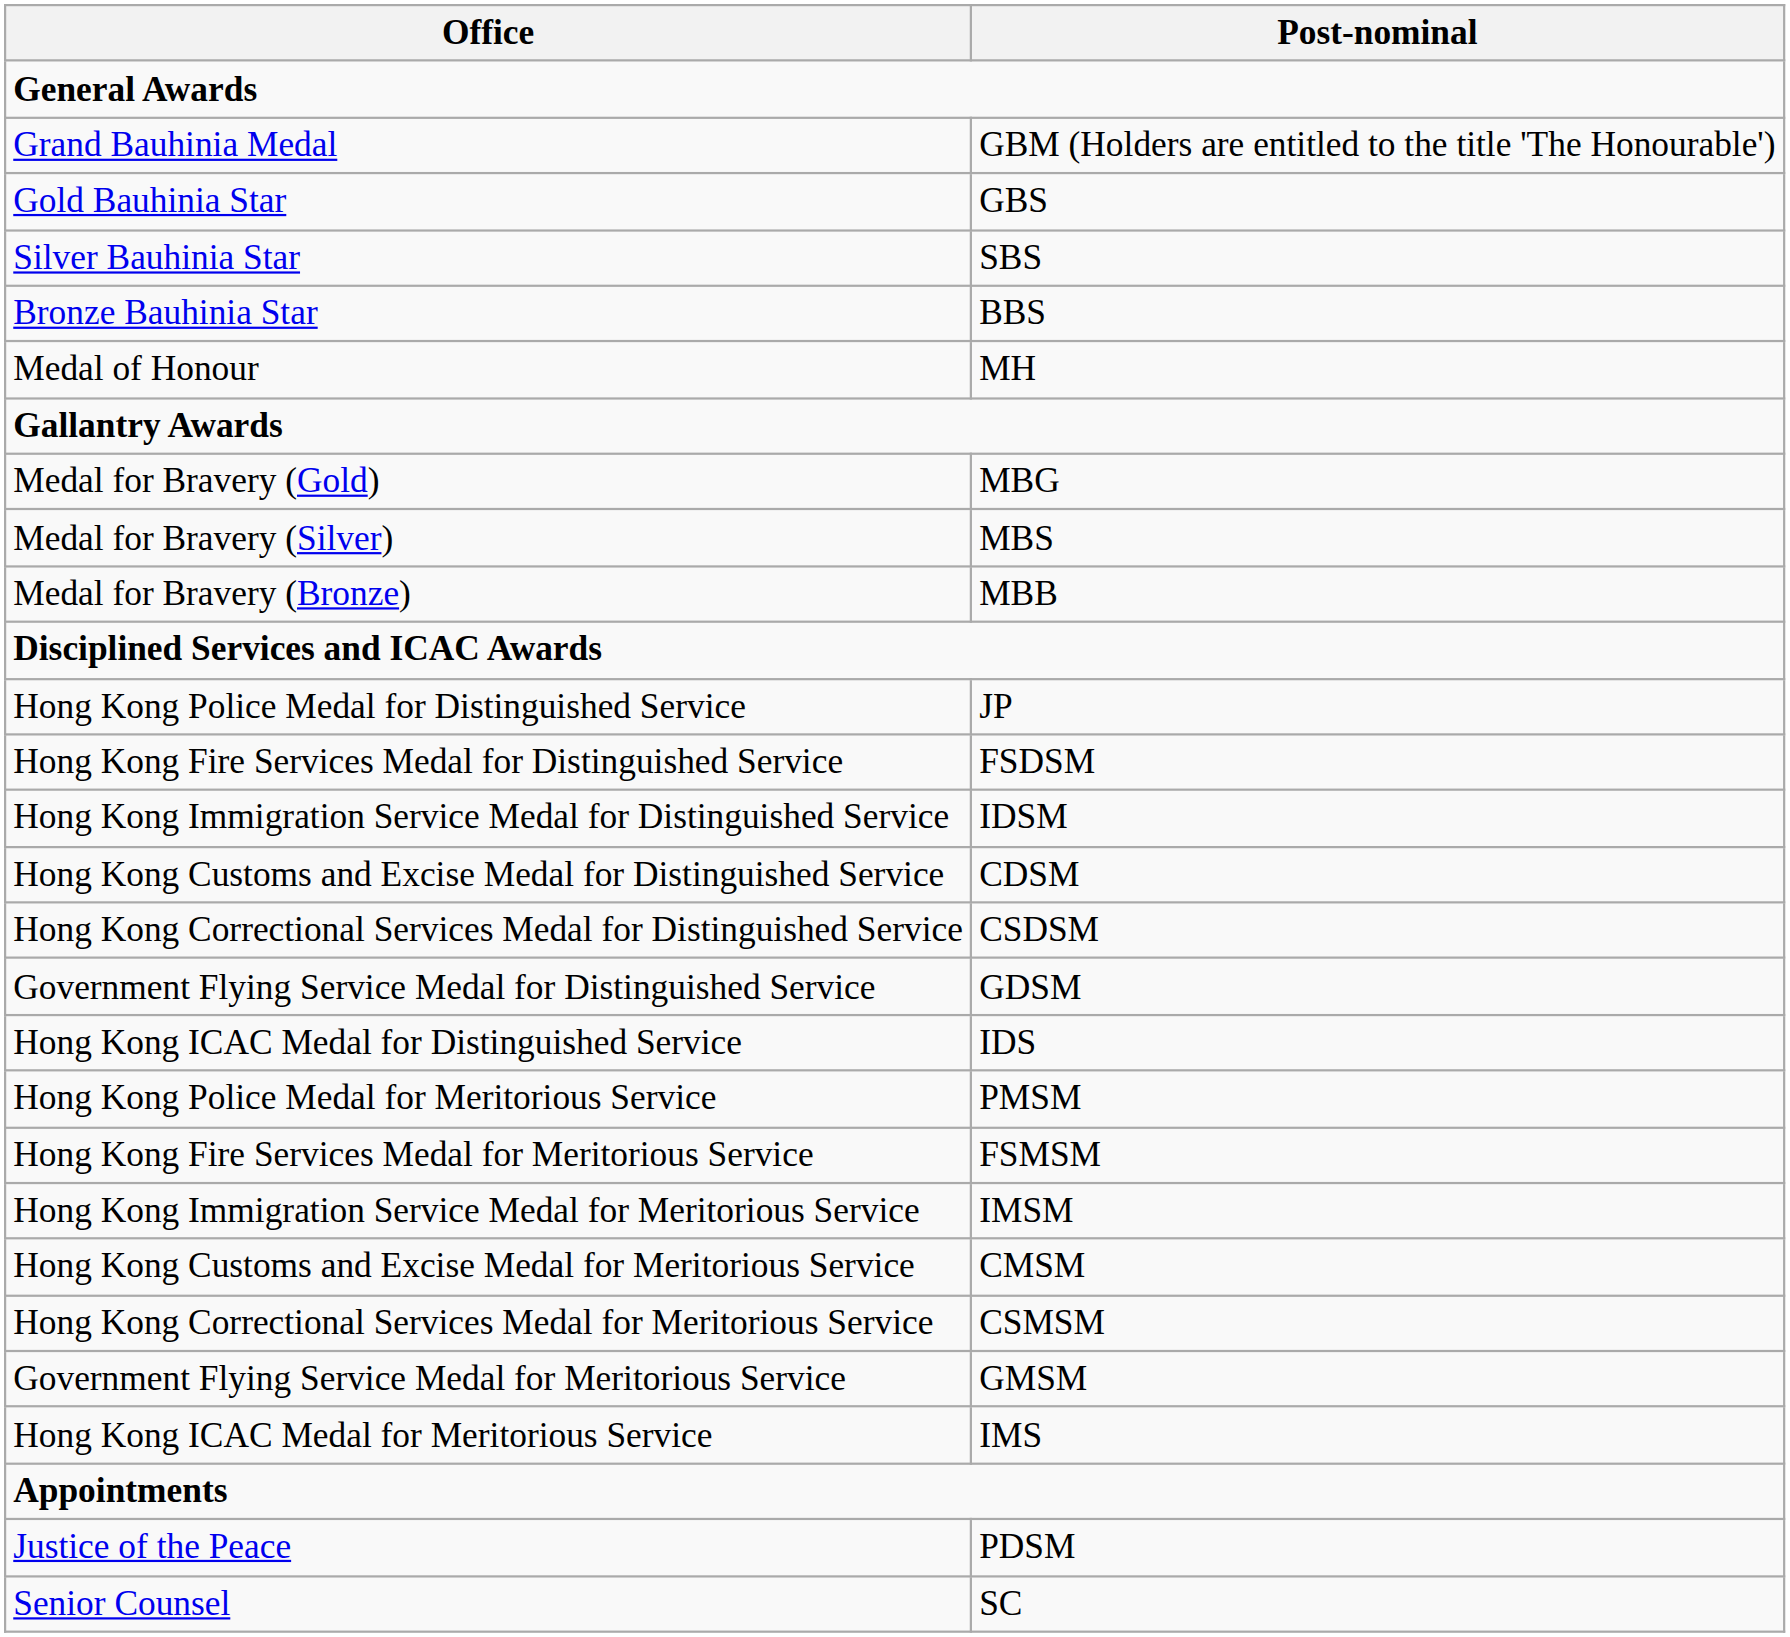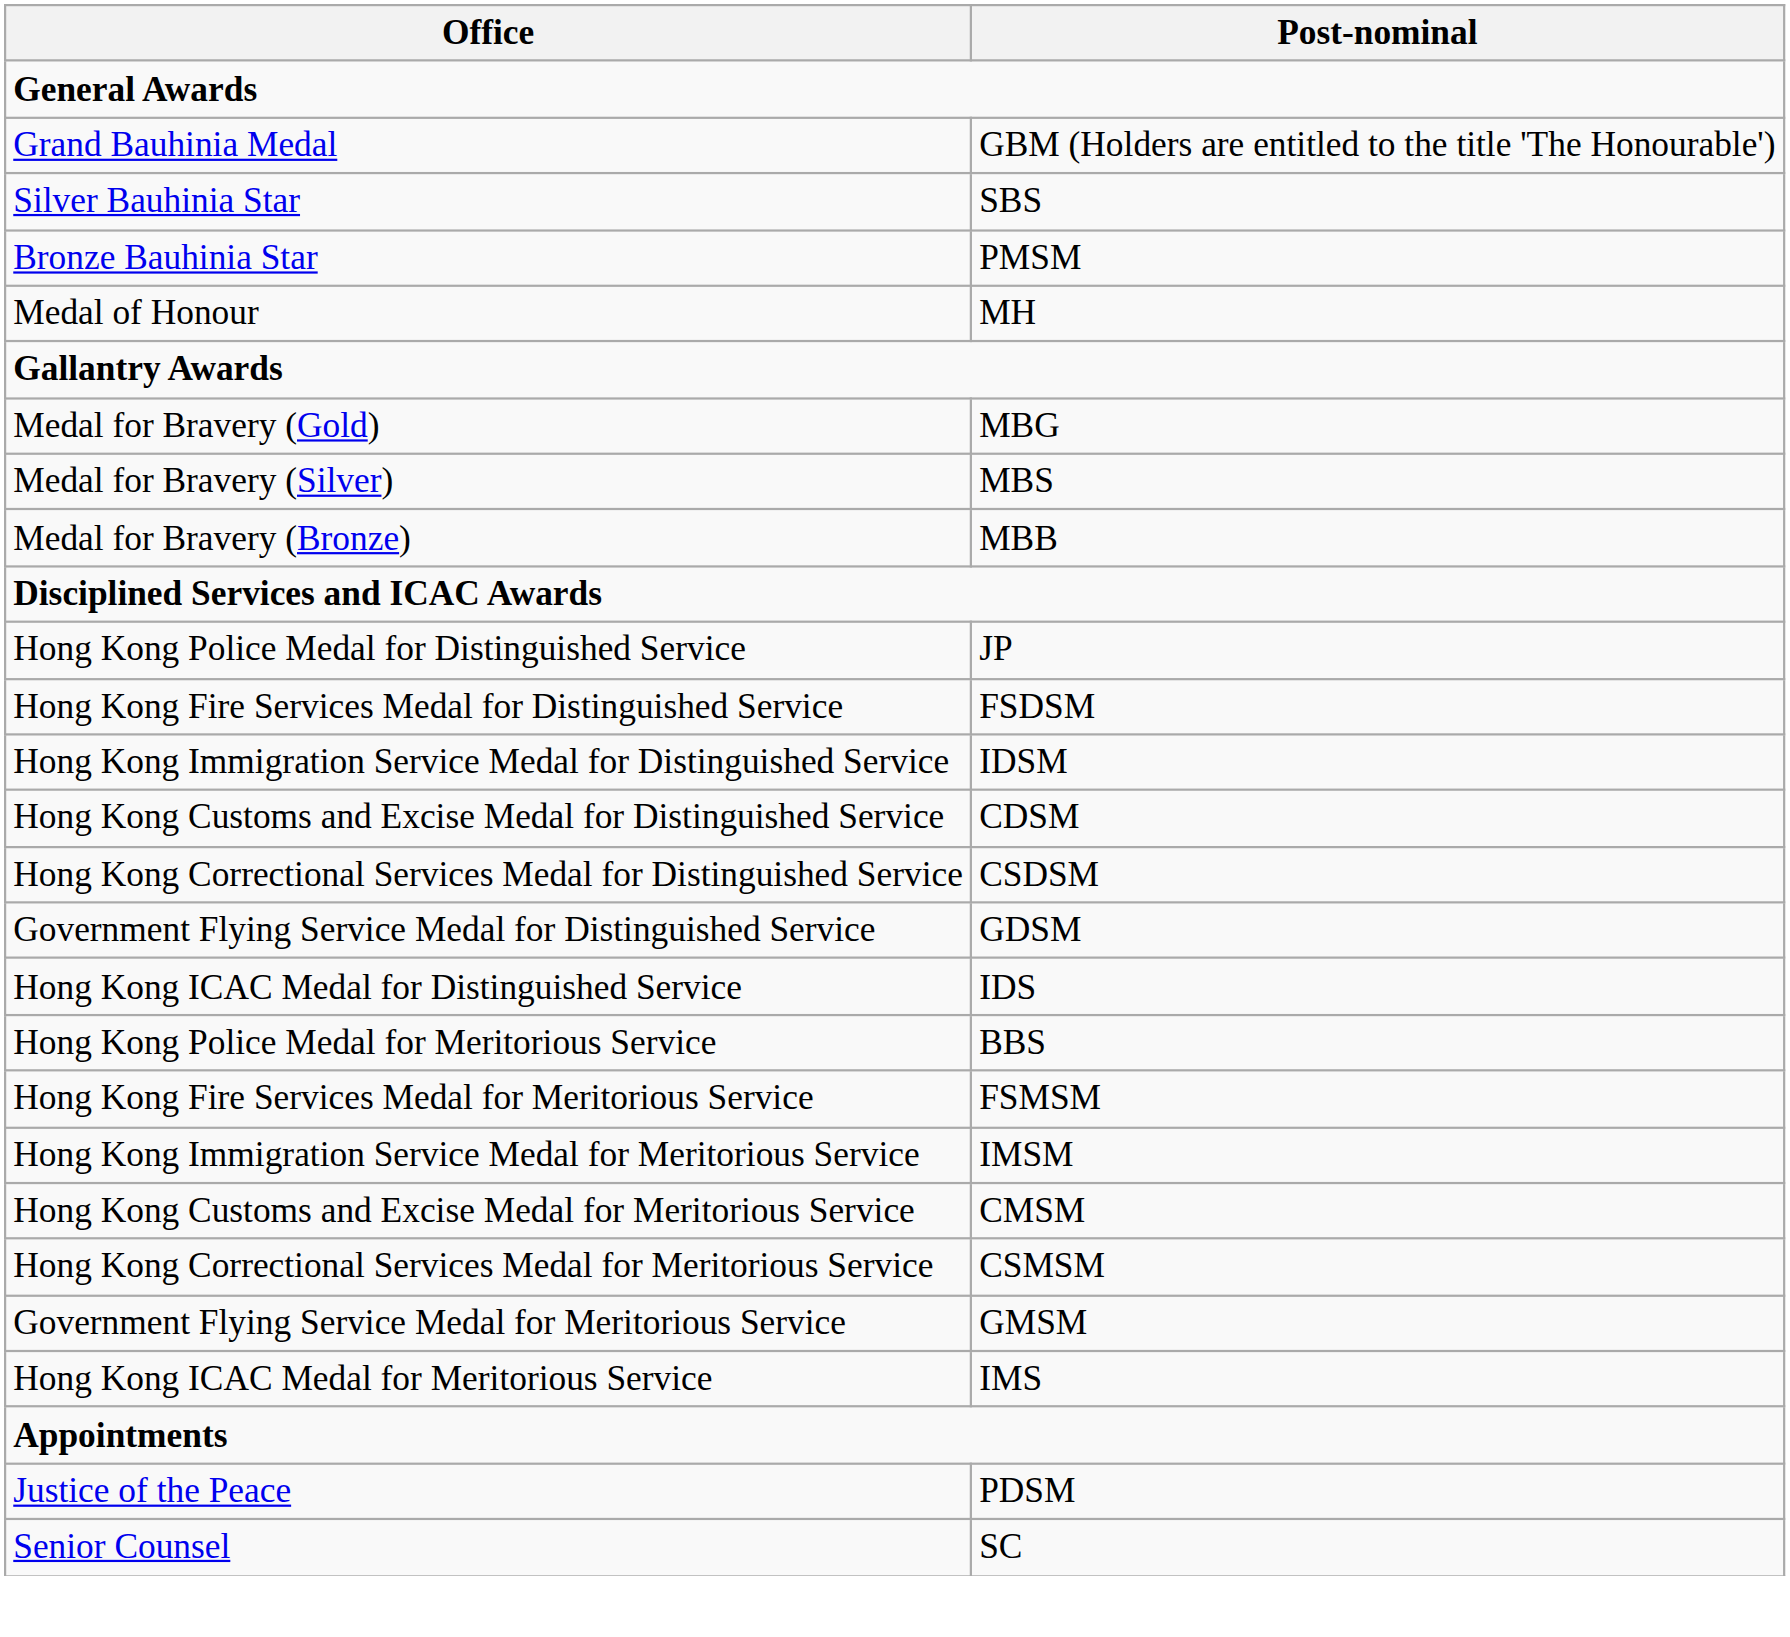 <table class="wikitable">
 <tr>
 <th>Office</th>
 <th>Post-nominal</th>
 </tr>
 <tr>
 <td colspan=2><strong>General Awards</strong></td>
 </tr>
 <tr>
 <td><a href='#'>Grand Bauhinia Medal</a></td>
 <td>GBM (Holders are entitled to the title 'The Honourable')</td>
 </tr>
 <tr>
-<td><a href='#'>Gold Bauhinia Star</a></td>
-<td>GBS</td>
-</tr>
-<tr>
 <td><a href='#'>Silver Bauhinia Star</a></td>
 <td>SBS</td>
 </tr>
 <tr>
 <td><a href='#'>Bronze Bauhinia Star</a></td>
-<td>BBS</td>
+<td>PMSM</td>
 </tr>
 <tr>
 <td>Medal of Honour</td>
 <td>MH</td>
 </tr>
 <tr>
 <td colspan=2><strong>Gallantry Awards</strong></td>
 </tr>
 <tr>
 <td>Medal for Bravery (<a href='#'>Gold</a>)</td>
 <td>MBG</td>
 </tr>
 <tr>
 <td>Medal for Bravery (<a href='#'>Silver</a>)</td>
 <td>MBS</td>
 </tr>
 <tr>
 <td>Medal for Bravery (<a href='#'>Bronze</a>)</td>
 <td>MBB</td>
 </tr>
 <tr>
 <td colspan=2><strong>Disciplined Services and ICAC Awards</strong></td>
 </tr>
 <tr>
 <td>Hong Kong Police Medal for Distinguished Service</td>
 <td>JP</td>
 </tr>
 <tr>
 <td>Hong Kong Fire Services Medal for Distinguished Service</td>
 <td>FSDSM</td>
 </tr>
 <tr>
 <td>Hong Kong Immigration Service Medal for Distinguished Service</td>
 <td>IDSM</td>
 </tr>
 <tr>
 <td>Hong Kong Customs and Excise Medal for Distinguished Service</td>
 <td>CDSM</td>
 </tr>
 <tr>
 <td>Hong Kong Correctional Services Medal for Distinguished Service</td>
 <td>CSDSM</td>
 </tr>
 <tr>
 <td>Government Flying Service Medal for Distinguished Service</td>
 <td>GDSM</td>
 </tr>
 <tr>
 <td>Hong Kong ICAC Medal for Distinguished Service</td>
 <td>IDS</td>
 </tr>
 <tr>
 <td>Hong Kong Police Medal for Meritorious Service</td>
-<td>PMSM</td>
+<td>BBS</td>
 </tr>
 <tr>
 <td>Hong Kong Fire Services Medal for Meritorious Service</td>
 <td>FSMSM</td>
 </tr>
 <tr>
 <td>Hong Kong Immigration Service Medal for Meritorious Service</td>
 <td>IMSM</td>
 </tr>
 <tr>
 <td>Hong Kong Customs and Excise Medal for Meritorious Service</td>
 <td>CMSM</td>
 </tr>
 <tr>
 <td>Hong Kong Correctional Services Medal for Meritorious Service</td>
 <td>CSMSM</td>
 </tr>
 <tr>
 <td>Government Flying Service Medal for Meritorious Service</td>
 <td>GMSM</td>
 </tr>
 <tr>
 <td>Hong Kong ICAC Medal for Meritorious Service</td>
 <td>IMS</td>
 </tr>
 <tr>
 <td colspan=2><strong>Appointments</strong></td>
 </tr>
 <tr>
 <td><a href='#'>Justice of the Peace</a></td>
 <td>PDSM</td>
 </tr>
 <tr>
 <td><a href='#'>Senior Counsel</a></td>
 <td>SC</td>
 </tr>
 </table>
